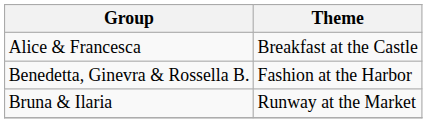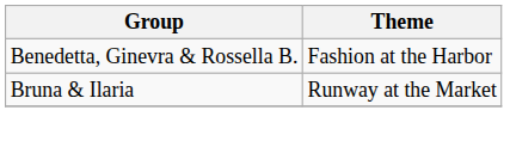 <table class="wikitable">
 <tr>
 <th colspan="1">Group</th>
 <th colspan="1">Theme</th>
-</tr>
-<tr>
-<td>Alice & Francesca</td>
-<td>Breakfast at the Castle</td>
 </tr>
 <tr>
 <td>Benedetta, Ginevra & Rossella B.</td>
 <td>Fashion at the Harbor</td>
 </tr>
 <tr>
 <td>Bruna & Ilaria</td>
 <td>Runway at the Market</td>
 </tr>
 <tr>
 </tr>
 </table>
